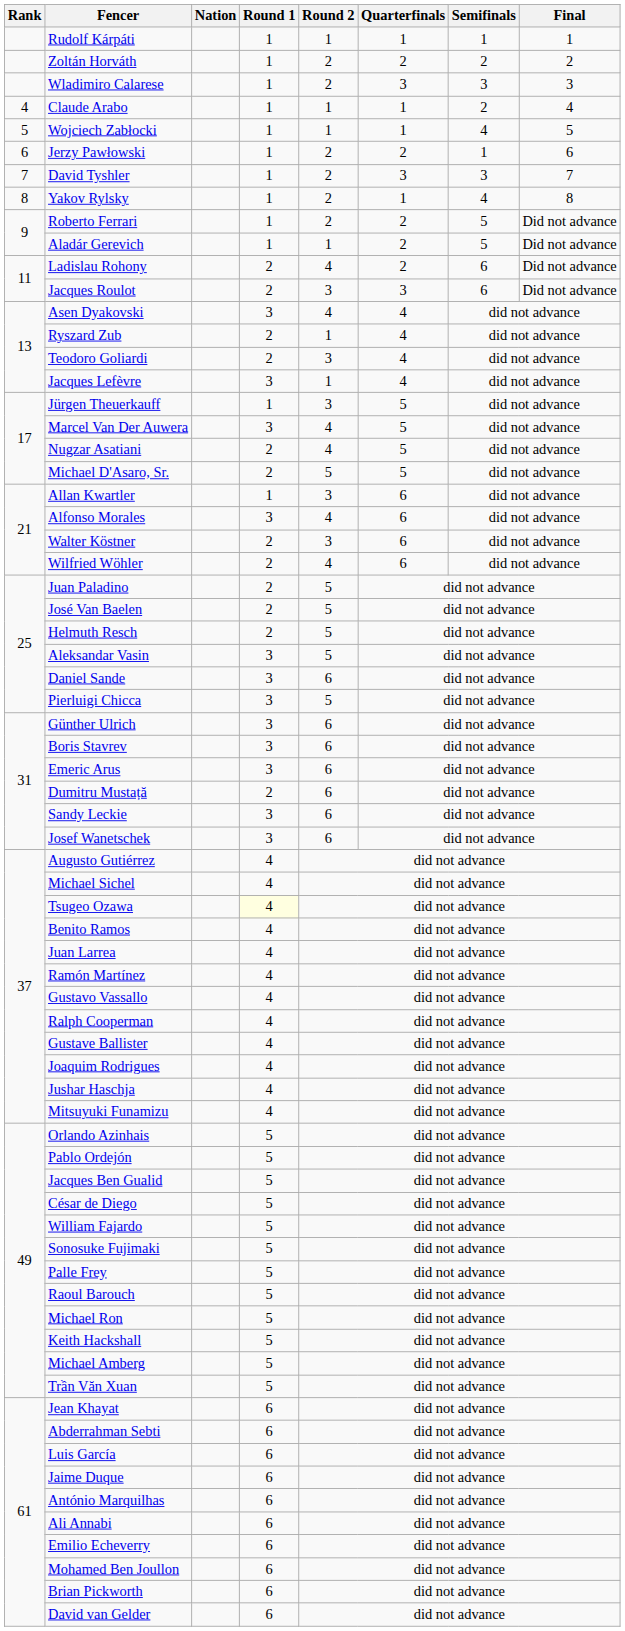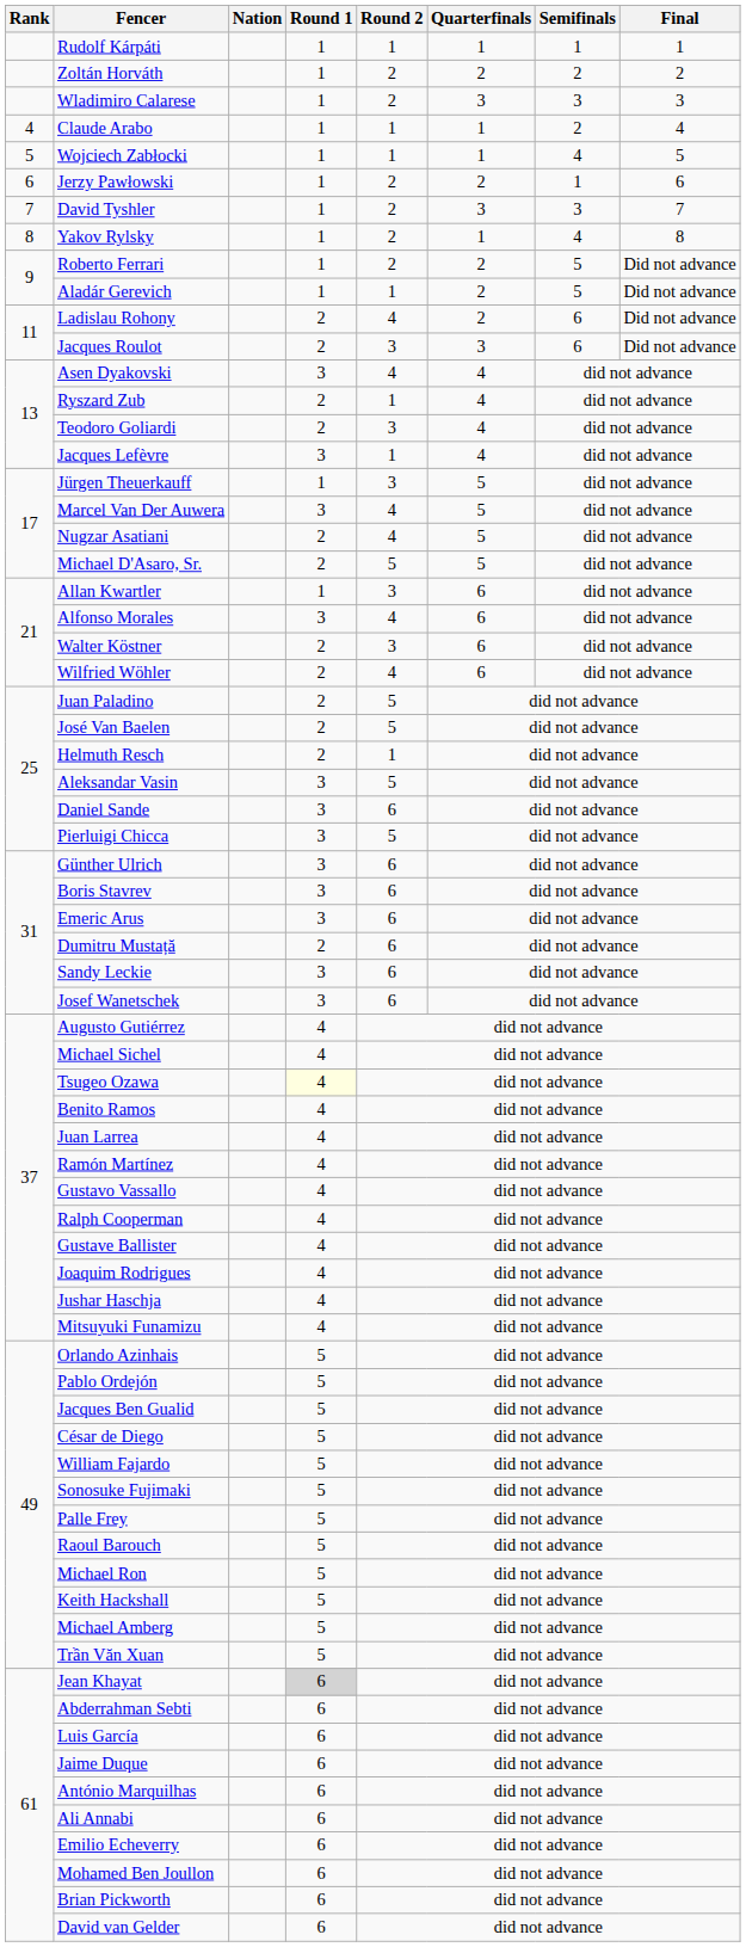 <table class="wikitable sortable" style="text-align: center;">
 <tr>
 <th>Rank</th>
 <th>Fencer</th>
 <th>Nation</th>
 <th>Round 1</th>
 <th>Round 2</th>
 <th>Quarterfinals</th>
 <th>Semifinals</th>
 <th>Final</th>
 </tr>
 <tr>
 <td></td>
 <td align=left><a href='#'>Rudolf Kárpáti</a></td>
 <td align=left></td>
 <td>1</td>
 <td>1</td>
 <td>1</td>
 <td>1</td>
 <td>1</td>
 </tr>
 <tr>
 <td></td>
 <td align=left><a href='#'>Zoltán Horváth</a></td>
 <td align=left></td>
 <td>1</td>
 <td>2</td>
 <td>2</td>
 <td>2</td>
 <td>2</td>
 </tr>
 <tr>
 <td></td>
 <td align=left><a href='#'>Wladimiro Calarese</a></td>
 <td align=left></td>
 <td>1</td>
 <td>2</td>
 <td>3</td>
 <td>3</td>
 <td>3</td>
 </tr>
 <tr>
 <td>4</td>
 <td align=left><a href='#'>Claude Arabo</a></td>
 <td align=left></td>
 <td>1</td>
 <td>1</td>
 <td>1</td>
 <td>2</td>
 <td>4</td>
 </tr>
 <tr>
 <td>5</td>
 <td align=left><a href='#'>Wojciech Zabłocki</a></td>
 <td align=left></td>
 <td>1</td>
 <td>1</td>
 <td>1</td>
 <td>4</td>
 <td>5</td>
 </tr>
 <tr>
 <td>6</td>
 <td align=left><a href='#'>Jerzy Pawłowski</a></td>
 <td align=left></td>
 <td>1</td>
 <td>2</td>
 <td>2</td>
 <td>1</td>
 <td>6</td>
 </tr>
 <tr>
 <td>7</td>
 <td align=left><a href='#'>David Tyshler</a></td>
 <td align=left></td>
 <td>1</td>
 <td>2</td>
 <td>3</td>
 <td>3</td>
 <td>7</td>
 </tr>
 <tr>
 <td>8</td>
 <td align=left><a href='#'>Yakov Rylsky</a></td>
 <td align=left></td>
 <td>1</td>
 <td>2</td>
 <td>1</td>
 <td>4</td>
 <td>8</td>
 </tr>
 <tr>
 <td rowspan=2>9</td>
 <td align=left><a href='#'>Roberto Ferrari</a></td>
 <td align=left></td>
 <td>1</td>
 <td>2</td>
 <td>2</td>
 <td>5</td>
 <td>Did not advance</td>
 </tr>
 <tr>
 <td align=left><a href='#'>Aladár Gerevich</a></td>
 <td align=left></td>
 <td>1</td>
 <td>1</td>
 <td>2</td>
 <td>5</td>
 <td>Did not advance</td>
 </tr>
 <tr>
 <td rowspan=2>11</td>
 <td align=left><a href='#'>Ladislau Rohony</a></td>
 <td align=left></td>
 <td>2</td>
 <td>4</td>
 <td>2</td>
 <td>6</td>
 <td>Did not advance</td>
 </tr>
 <tr>
 <td align=left><a href='#'>Jacques Roulot</a></td>
 <td align=left></td>
 <td>2</td>
 <td>3</td>
 <td>3</td>
 <td>6</td>
 <td>Did not advance</td>
 </tr>
 <tr>
 <td rowspan=4>13</td>
 <td align=left><a href='#'>Asen Dyakovski</a></td>
 <td align=left></td>
 <td>3</td>
 <td>4</td>
 <td>4</td>
 <td colspan=2>did not advance</td>
 </tr>
 <tr>
 <td align=left><a href='#'>Ryszard Zub</a></td>
 <td align=left></td>
 <td>2</td>
 <td>1</td>
 <td>4</td>
 <td colspan=2>did not advance</td>
 </tr>
 <tr>
 <td align=left><a href='#'>Teodoro Goliardi</a></td>
 <td align=left></td>
 <td>2</td>
 <td>3</td>
 <td>4</td>
 <td colspan=2>did not advance</td>
 </tr>
 <tr>
 <td align=left><a href='#'>Jacques Lefèvre</a></td>
 <td align=left></td>
 <td>3</td>
 <td>1</td>
 <td>4</td>
 <td colspan=2>did not advance</td>
 </tr>
 <tr>
 <td rowspan=4>17</td>
 <td align=left><a href='#'>Jürgen Theuerkauff</a></td>
 <td align=left></td>
 <td>1</td>
 <td>3</td>
 <td>5</td>
 <td colspan=2>did not advance</td>
 </tr>
 <tr>
 <td align=left><a href='#'>Marcel Van Der Auwera</a></td>
 <td align=left></td>
 <td>3</td>
 <td>4</td>
 <td>5</td>
 <td colspan=2>did not advance</td>
 </tr>
 <tr>
 <td align=left><a href='#'>Nugzar Asatiani</a></td>
 <td align=left></td>
 <td>2</td>
 <td>4</td>
 <td>5</td>
 <td colspan=2>did not advance</td>
 </tr>
 <tr>
 <td align=left><a href='#'>Michael D'Asaro, Sr.</a></td>
 <td align=left></td>
 <td>2</td>
 <td>5</td>
 <td>5</td>
 <td colspan=2>did not advance</td>
 </tr>
 <tr>
 <td rowspan=4>21</td>
 <td align=left><a href='#'>Allan Kwartler</a></td>
 <td align=left></td>
 <td>1</td>
 <td>3</td>
 <td>6</td>
 <td colspan=2>did not advance</td>
 </tr>
 <tr>
 <td align=left><a href='#'>Alfonso Morales</a></td>
 <td align=left></td>
 <td>3</td>
 <td>4</td>
 <td>6</td>
 <td colspan=2>did not advance</td>
 </tr>
 <tr>
 <td align=left><a href='#'>Walter Köstner</a></td>
 <td align=left></td>
 <td>2</td>
 <td>3</td>
 <td>6</td>
 <td colspan=2>did not advance</td>
 </tr>
 <tr>
 <td align=left><a href='#'>Wilfried Wöhler</a></td>
 <td align=left></td>
 <td>2</td>
 <td>4</td>
 <td>6</td>
 <td colspan=2>did not advance</td>
 </tr>
 <tr>
 <td rowspan=6>25</td>
 <td align=left><a href='#'>Juan Paladino</a></td>
 <td align=left></td>
 <td>2</td>
 <td>5</td>
 <td colspan=3>did not advance</td>
 </tr>
 <tr>
 <td align=left><a href='#'>José Van Baelen</a></td>
 <td align=left></td>
 <td>2</td>
 <td>5</td>
 <td colspan=3>did not advance</td>
 </tr>
 <tr>
 <td align=left><a href='#'>Helmuth Resch</a></td>
 <td align=left></td>
 <td>2</td>
-<td>5</td>
+<td>1</td>
 <td colspan=3>did not advance</td>
 </tr>
 <tr>
 <td align=left><a href='#'>Aleksandar Vasin</a></td>
 <td align=left></td>
 <td>3</td>
 <td>5</td>
 <td colspan=3>did not advance</td>
 </tr>
 <tr>
 <td align=left><a href='#'>Daniel Sande</a></td>
 <td align=left></td>
 <td>3</td>
 <td>6</td>
 <td colspan=3>did not advance</td>
 </tr>
 <tr>
 <td align=left><a href='#'>Pierluigi Chicca</a></td>
 <td align=left></td>
 <td>3</td>
 <td>5</td>
 <td colspan=3>did not advance</td>
 </tr>
 <tr>
 <td rowspan=6>31</td>
 <td align=left><a href='#'>Günther Ulrich</a></td>
 <td align=left></td>
 <td>3</td>
 <td>6</td>
 <td colspan=3>did not advance</td>
 </tr>
 <tr>
 <td align=left><a href='#'>Boris Stavrev</a></td>
 <td align=left></td>
 <td>3</td>
 <td>6</td>
 <td colspan=3>did not advance</td>
 </tr>
 <tr>
 <td align=left><a href='#'>Emeric Arus</a></td>
 <td align=left></td>
 <td>3</td>
 <td>6</td>
 <td colspan=3>did not advance</td>
 </tr>
 <tr>
 <td align=left><a href='#'>Dumitru Mustață</a></td>
 <td align=left></td>
 <td>2</td>
 <td>6</td>
 <td colspan=3>did not advance</td>
 </tr>
 <tr>
 <td align=left><a href='#'>Sandy Leckie</a></td>
 <td align=left></td>
 <td>3</td>
 <td>6</td>
 <td colspan=3>did not advance</td>
 </tr>
 <tr>
 <td align=left><a href='#'>Josef Wanetschek</a></td>
 <td align=left></td>
 <td>3</td>
 <td>6</td>
 <td colspan=3>did not advance</td>
 </tr>
 <tr>
 <td rowspan=12>37</td>
 <td align=left><a href='#'>Augusto Gutiérrez</a></td>
 <td align=left></td>
 <td>4</td>
 <td colspan=4>did not advance</td>
 </tr>
 <tr>
 <td align=left><a href='#'>Michael Sichel</a></td>
 <td align=left></td>
 <td>4</td>
 <td colspan=4>did not advance</td>
 </tr>
 <tr>
 <td align=left><a href='#'>Tsugeo Ozawa</a></td>
 <td align=left></td>
 <td style="background: lightyellow;">4</td>
 <td colspan=4>did not advance</td>
 </tr>
 <tr>
 <td align=left><a href='#'>Benito Ramos</a></td>
 <td align=left></td>
 <td>4</td>
 <td colspan=4>did not advance</td>
 </tr>
 <tr>
 <td align=left><a href='#'>Juan Larrea</a></td>
 <td align=left></td>
 <td>4</td>
 <td colspan=4>did not advance</td>
 </tr>
 <tr>
 <td align=left><a href='#'>Ramón Martínez</a></td>
 <td align=left></td>
 <td>4</td>
 <td colspan=4>did not advance</td>
 </tr>
 <tr>
 <td align=left><a href='#'>Gustavo Vassallo</a></td>
 <td align=left></td>
 <td>4</td>
 <td colspan=4>did not advance</td>
 </tr>
 <tr>
 <td align=left><a href='#'>Ralph Cooperman</a></td>
 <td align=left></td>
 <td>4</td>
 <td colspan=4>did not advance</td>
 </tr>
 <tr>
 <td align=left><a href='#'>Gustave Ballister</a></td>
 <td align=left></td>
 <td>4</td>
 <td colspan=4>did not advance</td>
 </tr>
 <tr>
 <td align=left><a href='#'>Joaquim Rodrigues</a></td>
 <td align=left></td>
 <td>4</td>
 <td colspan=4>did not advance</td>
 </tr>
 <tr>
 <td align=left><a href='#'>Jushar Haschja</a></td>
 <td align=left></td>
 <td>4</td>
 <td colspan=4>did not advance</td>
 </tr>
 <tr>
 <td align=left><a href='#'>Mitsuyuki Funamizu</a></td>
 <td align=left></td>
 <td>4</td>
 <td colspan=4>did not advance</td>
 </tr>
 <tr>
 <td rowspan=12>49</td>
 <td align=left><a href='#'>Orlando Azinhais</a></td>
 <td align=left></td>
 <td>5</td>
 <td colspan=4>did not advance</td>
 </tr>
 <tr>
 <td align=left><a href='#'>Pablo Ordejón</a></td>
 <td align=left></td>
 <td>5</td>
 <td colspan=4>did not advance</td>
 </tr>
 <tr>
 <td align=left><a href='#'>Jacques Ben Gualid</a></td>
 <td align=left></td>
 <td>5</td>
 <td colspan=4>did not advance</td>
 </tr>
 <tr>
 <td align=left><a href='#'>César de Diego</a></td>
 <td align=left></td>
 <td>5</td>
 <td colspan=4>did not advance</td>
 </tr>
 <tr>
 <td align=left><a href='#'>William Fajardo</a></td>
 <td align=left></td>
 <td>5</td>
 <td colspan=4>did not advance</td>
 </tr>
 <tr>
 <td align=left><a href='#'>Sonosuke Fujimaki</a></td>
 <td align=left></td>
 <td>5</td>
 <td colspan=4>did not advance</td>
 </tr>
 <tr>
 <td align=left><a href='#'>Palle Frey</a></td>
 <td align=left></td>
 <td>5</td>
 <td colspan=4>did not advance</td>
 </tr>
 <tr>
 <td align=left><a href='#'>Raoul Barouch</a></td>
 <td align=left></td>
 <td>5</td>
 <td colspan=4>did not advance</td>
 </tr>
 <tr>
 <td align=left><a href='#'>Michael Ron</a></td>
 <td align=left></td>
 <td>5</td>
 <td colspan=4>did not advance</td>
 </tr>
 <tr>
 <td align=left><a href='#'>Keith Hackshall</a></td>
 <td align=left></td>
 <td>5</td>
 <td colspan=4>did not advance</td>
 </tr>
 <tr>
 <td align=left><a href='#'>Michael Amberg</a></td>
 <td align=left></td>
 <td>5</td>
 <td colspan=4>did not advance</td>
 </tr>
 <tr>
 <td align=left><a href='#'>Trần Văn Xuan</a></td>
 <td align=left></td>
 <td>5</td>
 <td colspan=4>did not advance</td>
 </tr>
 <tr>
 <td rowspan=10>61</td>
 <td align=left><a href='#'>Jean Khayat</a></td>
 <td align=left></td>
-<td>6</td>
+<td style="background: lightgrey;">6</td>
 <td colspan=4>did not advance</td>
 </tr>
 <tr>
 <td align=left><a href='#'>Abderrahman Sebti</a></td>
 <td align=left></td>
 <td>6</td>
 <td colspan=4>did not advance</td>
 </tr>
 <tr>
 <td align=left><a href='#'>Luis García</a></td>
 <td align=left></td>
 <td>6</td>
 <td colspan=4>did not advance</td>
 </tr>
 <tr>
 <td align=left><a href='#'>Jaime Duque</a></td>
 <td align=left></td>
 <td>6</td>
 <td colspan=4>did not advance</td>
 </tr>
 <tr>
 <td align=left><a href='#'>António Marquilhas</a></td>
 <td align=left></td>
 <td>6</td>
 <td colspan=4>did not advance</td>
 </tr>
 <tr>
 <td align=left><a href='#'>Ali Annabi</a></td>
 <td align=left></td>
 <td>6</td>
 <td colspan=4>did not advance</td>
 </tr>
 <tr>
 <td align=left><a href='#'>Emilio Echeverry</a></td>
 <td align=left></td>
 <td>6</td>
 <td colspan=4>did not advance</td>
 </tr>
 <tr>
 <td align=left><a href='#'>Mohamed Ben Joullon</a></td>
 <td align=left></td>
 <td>6</td>
 <td colspan=4>did not advance</td>
 </tr>
 <tr>
 <td align=left><a href='#'>Brian Pickworth</a></td>
 <td align=left></td>
 <td>6</td>
 <td colspan=4>did not advance</td>
 </tr>
 <tr>
 <td align=left><a href='#'>David van Gelder</a></td>
 <td align=left></td>
 <td>6</td>
 <td colspan=4>did not advance</td>
 </tr>
 </table>
